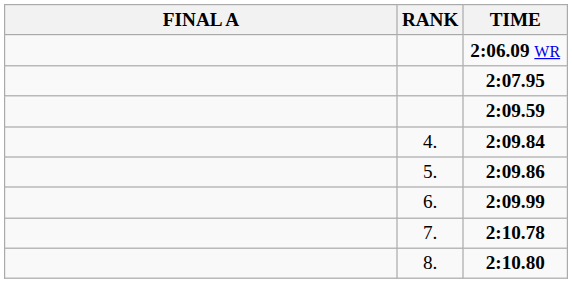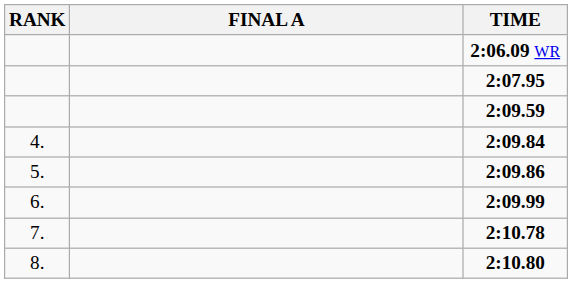 <table class="wikitable">
 <tr>
+<th>RANK</th>
 <th style="width: 20em">FINAL A</th>
-<th>RANK</th>
 <th style="width: 5em">TIME</th>
 </tr>
 <tr>
+<td align="center"></td>
 <td></td>
-<td align="center"></td>
 <td align="center"><strong>2:06.09</strong> <small><a href='#'>WR</a></small></td>
 </tr>
 <tr>
+<td align="center"></td>
 <td></td>
-<td align="center"></td>
 <td align="center"><strong>2:07.95</strong></td>
 </tr>
 <tr>
+<td align="center"></td>
 <td></td>
-<td align="center"></td>
 <td align="center"><strong>2:09.59</strong></td>
 </tr>
 <tr>
+<td align="center">4.</td>
 <td></td>
-<td align="center">4.</td>
 <td align="center"><strong>2:09.84</strong></td>
 </tr>
 <tr>
+<td align="center">5.</td>
 <td></td>
-<td align="center">5.</td>
 <td align="center"><strong>2:09.86</strong></td>
 </tr>
 <tr>
+<td align="center">6.</td>
 <td></td>
-<td align="center">6.</td>
 <td align="center"><strong>2:09.99</strong></td>
 </tr>
 <tr>
+<td align="center">7.</td>
 <td></td>
-<td align="center">7.</td>
 <td align="center"><strong>2:10.78</strong></td>
 </tr>
 <tr>
+<td align="center">8.</td>
 <td></td>
-<td align="center">8.</td>
 <td align="center"><strong>2:10.80</strong></td>
 </tr>
 </table>
